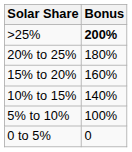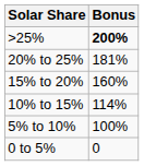 <table class="wikitable">
 <tr>
 <th>Solar Share</th>
 <th>Bonus</th>
 </tr>
 <tr>
 <td>>25%</td>
 <td><strong>200%</strong></td>
 </tr>
 <tr>
 <td>20% to 25%</td>
-<td>180%</td>
+<td>181%</td>
 </tr>
 <tr>
 <td>15% to 20%</td>
 <td>160%</td>
 </tr>
 <tr>
 <td>10% to 15%</td>
-<td>140%</td>
+<td>114%</td>
 </tr>
 <tr>
 <td>5% to 10%</td>
 <td>100%</td>
 </tr>
 <tr>
 <td>0 to 5%</td>
 <td>0</td>
 </tr>
 </table>
